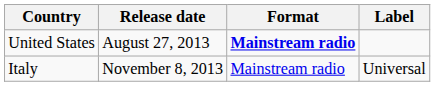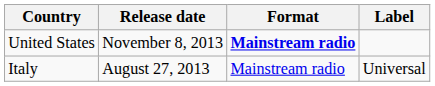 <table class="wikitable plainrowheaders">
 <tr>
 <th scope="col">Country</th>
 <th scope="col">Release date</th>
 <th scope="col">Format</th>
 <th scope="col">Label</th>
 </tr>
 <tr>
 <td rowspan=1>United States</td>
-<td>August 27, 2013</td>
+<td>November 8, 2013</td>
 <td><strong><a href='#'>Mainstream radio</a></strong></td>
 <td rowspan=1></td>
 </tr>
 <tr>
 <td>Italy</td>
-<td>November 8, 2013</td>
+<td>August 27, 2013</td>
 <td><a href='#'>Mainstream radio</a></td>
 <td>Universal</td>
 </tr>
 </table>
